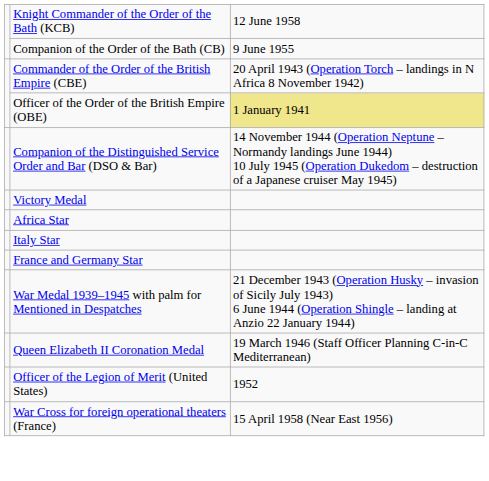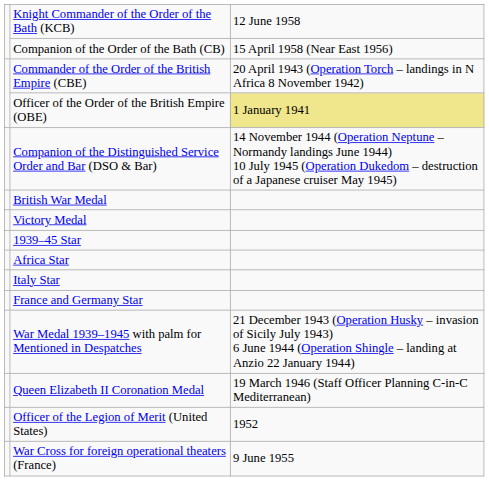 <table class="wikitable">
 <tr>
 <td rowspan=2></td>
 <td><a href='#'>Knight Commander of the Order of the Bath</a> (KCB)</td>
 <td>12 June 1958</td>
 </tr>
 <tr>
 <td>Companion of the Order of the Bath (CB)</td>
-<td>9 June 1955</td>
+<td>15 April 1958 (Near East 1956)</td>
 </tr>
 <tr>
 <td rowspan=2></td>
 <td><a href='#'>Commander of the Order of the British Empire</a> (CBE)</td>
 <td>20 April 1943 (<a href='#'>Operation Torch</a> – landings in N Africa 8 November 1942)</td>
 </tr>
 <tr>
 <td>Officer of the Order of the British Empire (OBE)</td>
 <td style="background: khaki;">1 January 1941</td>
 </tr>
 <tr>
 <td></td>
 <td><a href='#'>Companion of the Distinguished Service Order and Bar</a> (DSO & Bar)</td>
 <td>14 November 1944 (<a href='#'>Operation Neptune</a> – Normandy landings June 1944)<br>10 July 1945 (<a href='#'>Operation Dukedom</a> – destruction of a Japanese cruiser May 1945)</td>
 </tr>
 <tr>
 <td></td>
+<td><a href='#'>British War Medal</a></td>
+<td></td>
+</tr>
+<tr>
+<td></td>
 <td><a href='#'>Victory Medal</a></td>
+<td></td>
+</tr>
+<tr>
+<td></td>
+<td><a href='#'>1939–45 Star</a></td>
 <td></td>
 </tr>
 <tr>
 <td></td>
 <td><a href='#'>Africa Star</a></td>
 <td></td>
 </tr>
 <tr>
 <td></td>
 <td><a href='#'>Italy Star</a></td>
 <td></td>
 </tr>
 <tr>
 <td></td>
 <td><a href='#'>France and Germany Star</a></td>
 <td></td>
 </tr>
 <tr>
 <td></td>
 <td><a href='#'>War Medal 1939–1945</a> with palm for <a href='#'>Mentioned in Despatches</a></td>
 <td>21 December 1943 (<a href='#'>Operation Husky</a> – invasion of Sicily July 1943)<br>6 June 1944 (<a href='#'>Operation Shingle</a> – landing at Anzio 22 January 1944)</td>
 </tr>
 <tr>
 <td></td>
 <td><a href='#'>Queen Elizabeth II Coronation Medal</a></td>
 <td>19 March 1946 (Staff Officer Planning C-in-C Mediterranean)</td>
 </tr>
 <tr>
 <td></td>
 <td><a href='#'>Officer of the Legion of Merit</a> (United States)</td>
 <td>1952</td>
 </tr>
 <tr>
 <td></td>
 <td><a href='#'>War Cross for foreign operational theaters</a> (France)</td>
-<td>15 April 1958 (Near East 1956)</td>
+<td>9 June 1955</td>
 </tr>
 </table>
